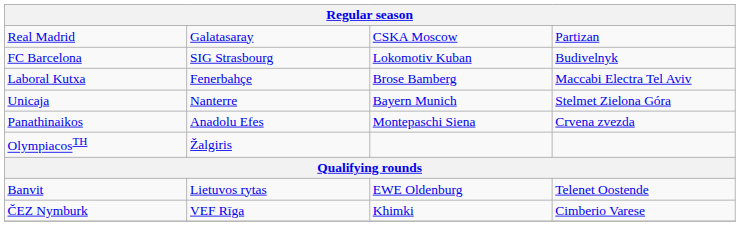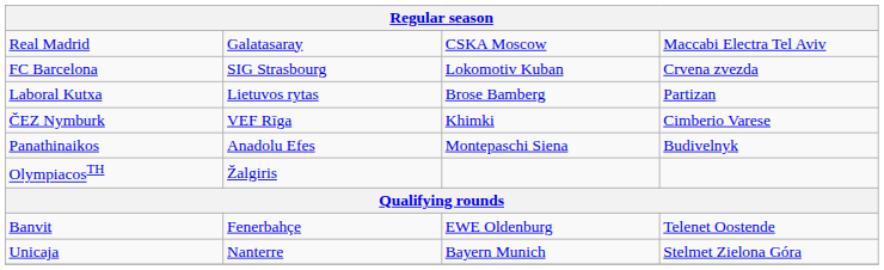 <table class="wikitable">
 <tr>
 <th colspan=4><a href='#'>Regular season</a></th>
 </tr>
 <tr>
 <td width=210> <a href='#'>Real Madrid</a> </td>
 <td width=210> <a href='#'>Galatasaray</a> </td>
 <td width=210> <a href='#'>CSKA Moscow</a> </td>
-<td width=210> <a href='#'>Partizan</a> </td>
+<td width=210> <a href='#'>Maccabi Electra Tel Aviv</a> </td>
 </tr>
 <tr>
 <td width=210> <a href='#'>FC Barcelona</a> </td>
 <td width=210> <a href='#'>SIG Strasbourg</a> </td>
 <td width=210> <a href='#'>Lokomotiv Kuban</a> </td>
-<td width=210> <a href='#'>Budivelnyk</a> </td>
+<td width=210> <a href='#'>Crvena zvezda</a> </td>
 </tr>
 <tr>
 <td width=210> <a href='#'>Laboral Kutxa</a> </td>
-<td width=210> <a href='#'>Fenerbahçe</a> </td>
+<td width=210> <a href='#'>Lietuvos rytas</a> </td>
 <td width=210> <a href='#'>Brose Bamberg</a> </td>
-<td width=210> <a href='#'>Maccabi Electra Tel Aviv</a> </td>
+<td width=210> <a href='#'>Partizan</a> </td>
 </tr>
 <tr>
-<td width=210> <a href='#'>Unicaja</a> </td>
-<td width=210> <a href='#'>Nanterre</a> </td>
-<td width=210> <a href='#'>Bayern Munich</a> </td>
-<td width=210> <a href='#'>Stelmet Zielona Góra</a> </td>
+<td width=210> <a href='#'>ČEZ Nymburk</a> </td>
+<td width=210> <a href='#'>VEF Rīga</a> </td>
+<td width=210> <a href='#'>Khimki</a> </td>
+<td width=210> <a href='#'>Cimberio Varese</a> </td>
 </tr>
 <tr>
 <td width=210> <a href='#'>Panathinaikos</a> </td>
 <td width=210> <a href='#'>Anadolu Efes</a> </td>
 <td width=210> <a href='#'>Montepaschi Siena</a> </td>
-<td width=210> <a href='#'>Crvena zvezda</a> </td>
+<td width=210> <a href='#'>Budivelnyk</a> </td>
 </tr>
 <tr>
 <td width=210> <a href='#'>Olympiacos</a><sup><a href='#'>TH</a></sup> </td>
 <td width=210> <a href='#'>Žalgiris</a> </td>
 <td width=210></td>
 <td></td>
 </tr>
 <tr>
 <th colspan=4><a href='#'>Qualifying rounds</a></th>
 </tr>
 <tr>
 <td width=210> <a href='#'>Banvit</a> </td>
-<td width=210> <a href='#'>Lietuvos rytas</a> </td>
+<td width=210> <a href='#'>Fenerbahçe</a> </td>
 <td width=210> <a href='#'>EWE Oldenburg</a> </td>
 <td width=210> <a href='#'>Telenet Oostende</a> </td>
 </tr>
 <tr>
-<td width=210> <a href='#'>ČEZ Nymburk</a> </td>
-<td width=210> <a href='#'>VEF Rīga</a> </td>
-<td width=210> <a href='#'>Khimki</a> </td>
-<td width=210> <a href='#'>Cimberio Varese</a> </td>
+<td width=210> <a href='#'>Unicaja</a> </td>
+<td width=210> <a href='#'>Nanterre</a> </td>
+<td width=210> <a href='#'>Bayern Munich</a> </td>
+<td width=210> <a href='#'>Stelmet Zielona Góra</a> </td>
 </tr>
 <tr>
 </tr>
 </table>
